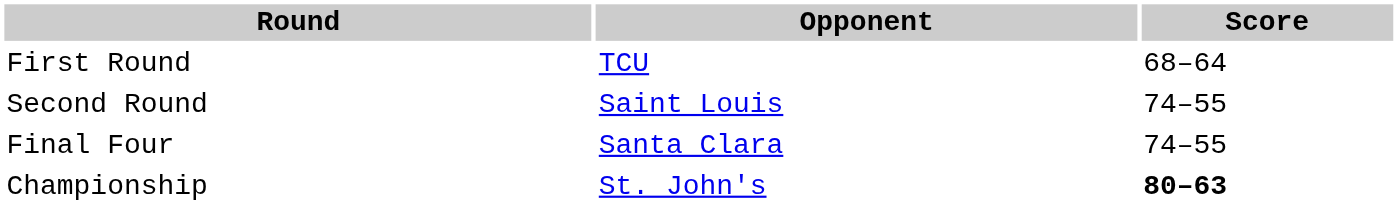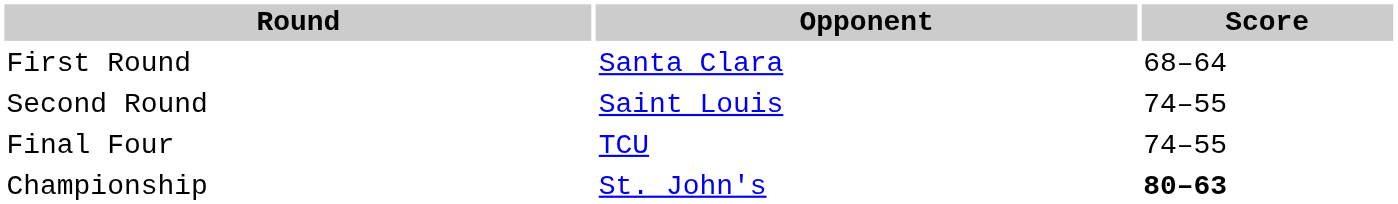 <table style="width:650px; border:'1' 'solid' 'gray'; margin:auto;">
 <tr>
 <th style="background:#ccc;">Round</th>
 <th style="background:#ccc;">Opponent</th>
 <th style="background:#ccc;">Score</th>
 </tr>
 <tr>
 <td>First Round</td>
-<td><a href='#'>TCU</a></td>
+<td><a href='#'>Santa Clara</a></td>
 <td>68–64</td>
 </tr>
 <tr>
 <td>Second Round</td>
 <td><a href='#'>Saint Louis</a></td>
 <td>74–55</td>
 </tr>
 <tr>
 <td>Final Four</td>
-<td><a href='#'>Santa Clara</a></td>
+<td><a href='#'>TCU</a></td>
 <td>74–55</td>
 </tr>
 <tr>
 <td>Championship</td>
 <td><a href='#'>St. John's</a></td>
 <td><strong>80–63</strong></td>
 </tr>
 </table>
